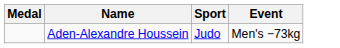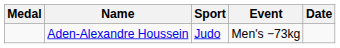 <table class="wikitable sortable" style="font-size:95%">
 <tr>
 <th>Medal</th>
 <th>Name</th>
 <th>Sport</th>
 <th>Event</th>
+<th>Date</th>
 </tr>
 <tr>
 <td></td>
 <td><a href='#'>Aden-Alexandre Houssein</a></td>
 <td><a href='#'>Judo</a></td>
 <td>Men's −73kg</td>
+<td></td>
 </tr>
 </table>
